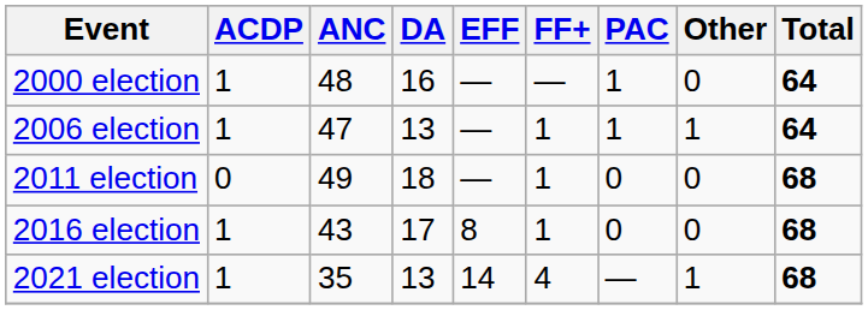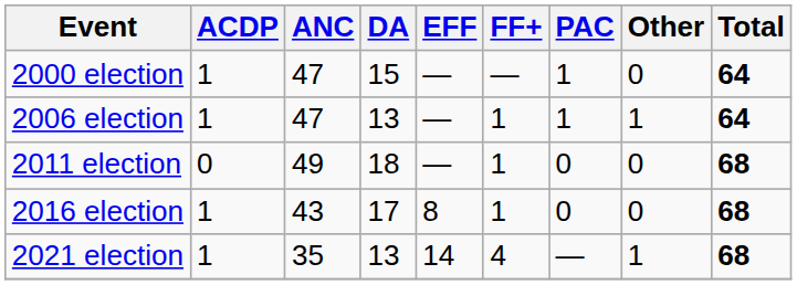 <table class="wikitable">
 <tr>
 <th>Event</th>
 <th><a href='#'>ACDP</a></th>
 <th><a href='#'>ANC</a></th>
 <th><a href='#'>DA</a></th>
 <th><a href='#'>EFF</a></th>
 <th><a href='#'>FF+</a></th>
 <th><a href='#'>PAC</a></th>
 <th>Other</th>
 <th>Total</th>
 </tr>
 <tr>
 <td><a href='#'>2000 election</a></td>
 <td>1</td>
-<td>48</td>
-<td>16</td>
+<td>47</td>
+<td>15</td>
 <td>—</td>
 <td>—</td>
 <td>1</td>
 <td>0</td>
 <td><strong>64</strong></td>
 </tr>
 <tr>
 <td><a href='#'>2006 election</a></td>
 <td>1</td>
 <td>47</td>
 <td>13</td>
 <td>—</td>
 <td>1</td>
 <td>1</td>
 <td>1</td>
 <td><strong>64</strong></td>
 </tr>
 <tr>
 <td><a href='#'>2011 election</a></td>
 <td>0</td>
 <td>49</td>
 <td>18</td>
 <td>—</td>
 <td>1</td>
 <td>0</td>
 <td>0</td>
 <td><strong>68</strong></td>
 </tr>
 <tr>
 <td><a href='#'>2016 election</a></td>
 <td>1</td>
 <td>43</td>
 <td>17</td>
 <td>8</td>
 <td>1</td>
 <td>0</td>
 <td>0</td>
 <td><strong>68</strong></td>
 </tr>
 <tr>
 <td><a href='#'>2021 election</a></td>
 <td>1</td>
 <td>35</td>
 <td>13</td>
 <td>14</td>
 <td>4</td>
 <td>—</td>
 <td>1</td>
 <td><strong>68</strong></td>
 </tr>
 <tr>
 </tr>
 </table>
